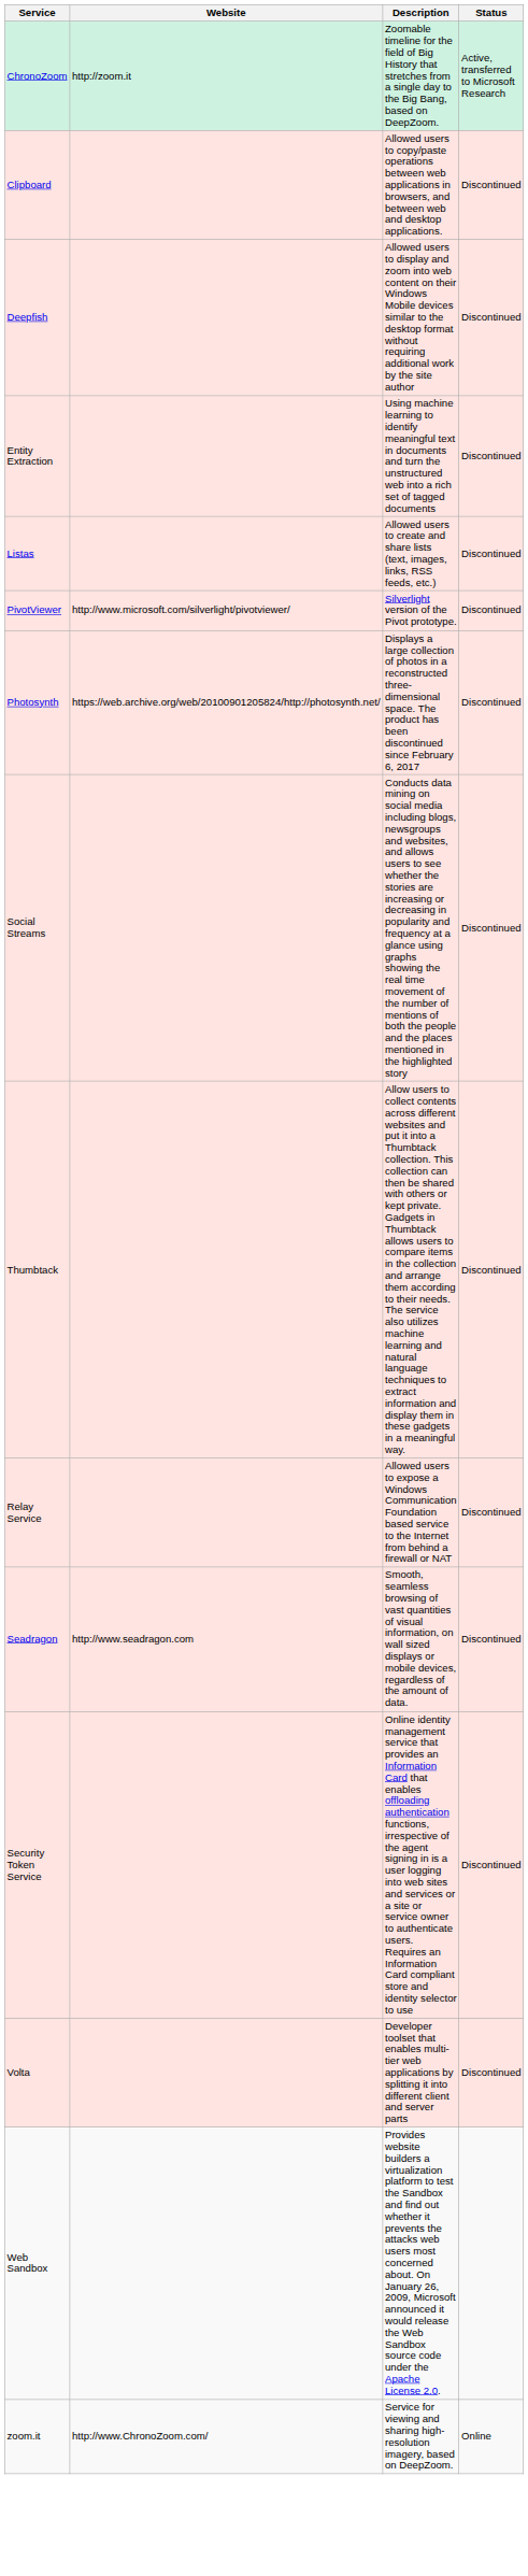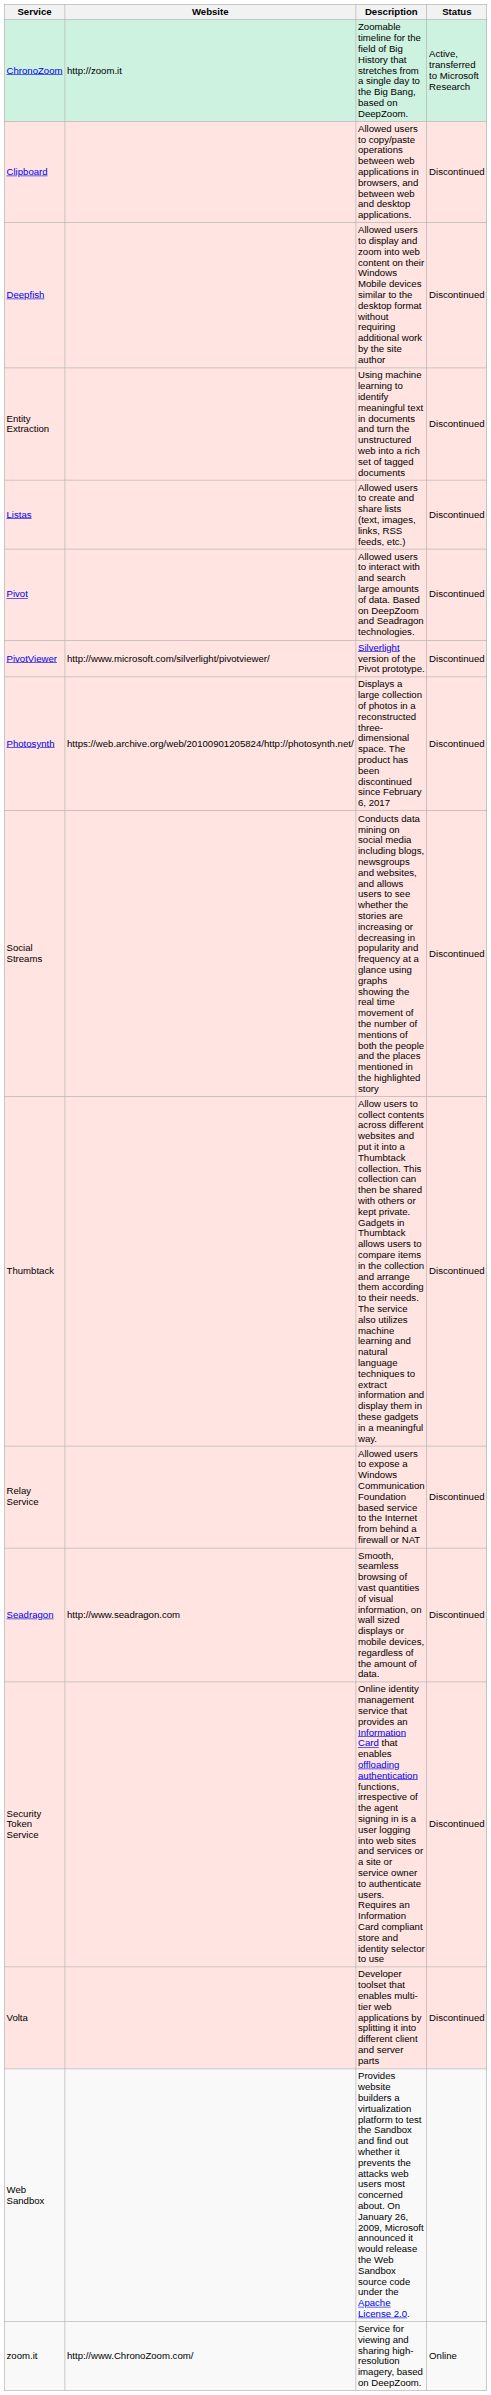 <table class="wikitable sortable">
 <tr>
 <th>Service</th>
 <th>Website</th>
 <th>Description</th>
 <th>Status</th>
 </tr>
 <tr bgcolor="#CEF2E0">
 <td><a href='#'>ChronoZoom</a></td>
 <td>http://zoom.it</td>
 <td>Zoomable timeline for the field of Big History that stretches from a single day to the Big Bang, based on DeepZoom.</td>
 <td>Active, transferred to Microsoft Research</td>
 </tr>
 <tr bgcolor="MistyRose">
 <td><a href='#'>Clipboard</a></td>
 <td></td>
 <td>Allowed users to copy/paste operations between web applications in browsers, and between web and desktop applications.</td>
 <td>Discontinued</td>
 </tr>
 <tr bgcolor="MistyRose">
 <td><a href='#'>Deepfish</a></td>
 <td></td>
 <td>Allowed users to display and zoom into web content on their Windows Mobile devices similar to the desktop format without requiring additional work by the site author</td>
 <td>Discontinued</td>
 </tr>
 <tr bgcolor="MistyRose">
 <td>Entity Extraction</td>
 <td></td>
 <td>Using machine learning to identify meaningful text in documents and turn the unstructured web into a rich set of tagged documents</td>
 <td>Discontinued</td>
 </tr>
 <tr bgcolor="MistyRose">
 <td><a href='#'>Listas</a></td>
 <td></td>
 <td>Allowed users to create and share lists (text, images, links, RSS feeds, etc.)</td>
+<td>Discontinued</td>
+</tr>
+<tr bgcolor="MistyRose">
+<td><a href='#'>Pivot</a></td>
+<td></td>
+<td>Allowed users to interact with and search large amounts of data. Based on DeepZoom and Seadragon technologies.</td>
 <td>Discontinued</td>
 </tr>
 <tr bgcolor="MistyRose">
 <td><a href='#'>PivotViewer</a></td>
 <td>http://www.microsoft.com/silverlight/pivotviewer/</td>
 <td><a href='#'>Silverlight</a> version of the Pivot prototype.</td>
 <td>Discontinued</td>
 </tr>
 <tr bgcolor="MistyRose">
 <td><a href='#'>Photosynth</a></td>
 <td>https://web.archive.org/web/20100901205824/http://photosynth.net/</td>
 <td>Displays a large collection of photos in a reconstructed three-dimensional space. The product has been discontinued since February 6, 2017 </td>
 <td>Discontinued</td>
 </tr>
 <tr bgcolor="MistyRose">
 <td>Social Streams</td>
 <td></td>
 <td>Conducts data mining on social media including blogs, newsgroups and websites, and allows users to see whether the stories are increasing or decreasing in popularity and frequency at a glance using graphs showing the real time movement of the number of mentions of both the people and the places mentioned in the highlighted story</td>
 <td>Discontinued</td>
 </tr>
 <tr bgcolor="MistyRose">
 <td>Thumbtack</td>
 <td></td>
 <td>Allow users to collect contents across different websites and put it into a Thumbtack collection. This collection can then be shared with others or kept private. Gadgets in Thumbtack allows users to compare items in the collection and arrange them according to their needs. The service also utilizes machine learning and natural language techniques to extract information and display them in these gadgets in a meaningful way.</td>
 <td>Discontinued</td>
 </tr>
 <tr bgcolor="MistyRose">
 <td>Relay Service</td>
 <td></td>
 <td>Allowed users to expose a Windows Communication Foundation based service to the Internet from behind a firewall or NAT</td>
 <td>Discontinued</td>
 </tr>
 <tr bgcolor="MistyRose">
 <td><a href='#'>Seadragon</a></td>
 <td>http://www.seadragon.com</td>
 <td>Smooth, seamless browsing of vast quantities of visual information, on wall sized displays or mobile devices, regardless of the amount of data.</td>
 <td>Discontinued</td>
 </tr>
 <tr bgcolor="MistyRose">
 <td>Security Token Service</td>
 <td></td>
 <td>Online identity management service that provides an <a href='#'>Information Card</a> that enables <a href='#'>offloading</a> <a href='#'>authentication</a> functions, irrespective of the agent signing in is a user logging into web sites and services or a site or service owner to authenticate users. Requires an Information Card compliant store and identity selector to use</td>
 <td>Discontinued</td>
 </tr>
 <tr bgcolor="MistyRose">
 <td>Volta</td>
 <td></td>
 <td>Developer toolset that enables multi-tier web applications by splitting it into different client and server parts</td>
 <td>Discontinued</td>
 </tr>
 <tr>
 <td>Web Sandbox</td>
 <td></td>
 <td>Provides website builders a virtualization platform to test the Sandbox and find out whether it prevents the attacks web users most concerned about. On January 26, 2009, Microsoft announced it would release the Web Sandbox source code under the <a href='#'>Apache License 2.0</a>.</td>
 <td></td>
 </tr>
 <tr>
 <td>zoom.it</td>
 <td>http://www.ChronoZoom.com/</td>
 <td>Service for viewing and sharing high-resolution imagery, based on DeepZoom.</td>
 <td>Online</td>
 </tr>
 </table>
